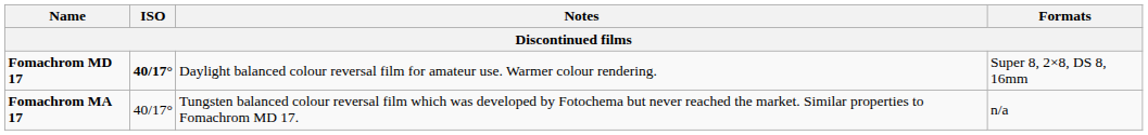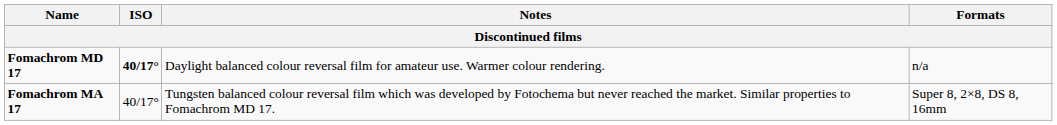 <table class="wikitable">
 <tr>
 <th>Name</th>
 <th>ISO</th>
 <th>Notes</th>
 <th>Formats</th>
 </tr>
 <tr>
 <th colspan="4">Discontinued films</th>
 </tr>
 <tr>
 <td><strong>Fomachrom MD 17</strong></td>
 <td><strong>40/17°</strong></td>
 <td>Daylight balanced colour reversal film for amateur use. Warmer colour rendering.</td>
-<td>Super 8, 2×8, DS 8, 16mm</td>
+<td>n/a</td>
 </tr>
 <tr>
 <td><strong>Fomachrom MA 17</strong></td>
 <td>40/17°</td>
 <td>Tungsten balanced colour reversal film which was developed by Fotochema but never reached the market. Similar properties to Fomachrom MD 17.</td>
-<td>n/a</td>
+<td>Super 8, 2×8, DS 8, 16mm</td>
 </tr>
 </table>
